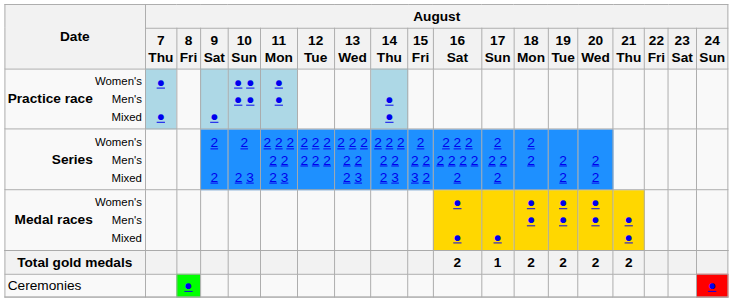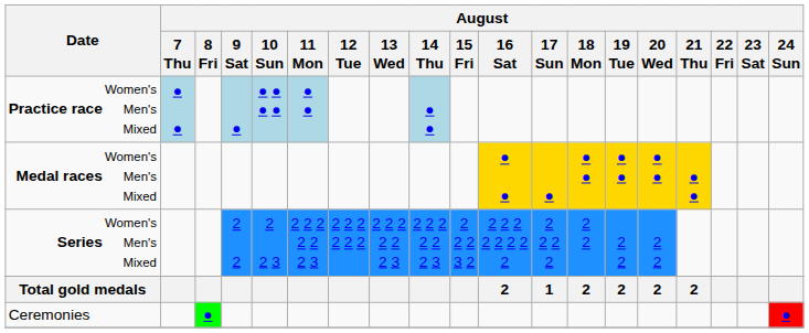 <table class="wikitable" style="margin:0.5em auto; font-size:90%; line-height:1.25em;">
 <tr>
 <th rowspan=2>Date</th>
 <th colspan=18>August</th>
 </tr>
 <tr>
 <th>7<br>Thu</th>
 <th>8<br>Fri</th>
 <th>9<br>Sat</th>
 <th>10<br>Sun</th>
 <th>11<br>Mon</th>
 <th>12<br>Tue</th>
 <th>13<br>Wed</th>
 <th>14<br>Thu</th>
 <th>15<br>Fri</th>
 <th>16<br>Sat</th>
 <th>17<br>Sun</th>
 <th>18<br>Mon</th>
 <th>19<br>Tue</th>
 <th>20<br>Wed</th>
 <th>21<br>Thu</th>
 <th>22<br>Fri</th>
 <th>23<br>Sat</th>
 <th>24<br>Sun</th>
 </tr>
 <tr align="center">
 <td align="right"><small>Women's</small><br><strong>Practice race</strong>     <small>Men's</small><br><small>Mixed</small></td>
 <td bgcolor=LightBlue><span> <a href='#'>●</a> <br>   <br> <a href='#'>●</a> </span></td>
 <td></td>
 <td bgcolor=LightBlue><span>   <br>   <br> <a href='#'>●</a> </span></td>
 <td bgcolor=LightBlue><span> <a href='#'>●</a> <a href='#'>●</a> <br> <a href='#'>●</a> <a href='#'>●</a> <br>   </span></td>
 <td bgcolor=LightBlue><span> <a href='#'>●</a> <br> <a href='#'>●</a> <br>   </span></td>
 <td></td>
 <td></td>
 <td bgcolor=LightBlue><span>   <br> <a href='#'>●</a> <br> <a href='#'>●</a> </span></td>
 <td></td>
 <td></td>
 <td></td>
 <td></td>
 <td></td>
 <td></td>
 <td></td>
 <td></td>
 <td></td>
 <td></td>
 </tr>
 <tr align="center">
+<td align="right"><small>Women's</small><br><strong>Medal races</strong>     <small>Men's</small><br><small>Mixed</small></td>
+<td></td>
+<td></td>
+<td></td>
+<td></td>
+<td></td>
+<td></td>
+<td></td>
+<td></td>
+<td></td>
+<td bgcolor=Gold><span> <a href='#'>●</a> <br>   <br> <a href='#'>●</a> </span></td>
+<td bgcolor=Gold><span>   <br>   <br> <a href='#'>●</a> </span></td>
+<td bgcolor=Gold><span> <a href='#'>●</a> <br>  <a href='#'>●</a> <br>   </span></td>
+<td bgcolor=Gold><span> <a href='#'>●</a> <br>  <a href='#'>●</a> <br>   </span></td>
+<td bgcolor=Gold><span> <a href='#'>●</a> <br>  <a href='#'>●</a> <br>   </span></td>
+<td bgcolor=Gold><span>   <br>  <a href='#'>●</a> <br> <a href='#'>●</a> </span></td>
+<td></td>
+<td></td>
+<td></td>
+</tr>
+<tr align="center">
 <td align="right"><small>Women's</small><br><strong>Series</strong>     <small>Men's</small><br><small>Mixed</small></td>
 <td></td>
 <td></td>
 <td bgcolor=DodgerBlue><span> <a href='#'>2</a> <br>   <br> <a href='#'>2</a> </span></td>
 <td bgcolor=DodgerBlue><span> <a href='#'>2</a> <br>   <br> <a href='#'>2</a> <a href='#'>3</a> </span></td>
 <td bgcolor=DodgerBlue><span> <a href='#'>2</a> <a href='#'>2</a> <a href='#'>2</a> <br> <a href='#'>2</a> <a href='#'>2</a> <br> <a href='#'>2</a> <a href='#'>3</a> </span></td>
 <td bgcolor=DodgerBlue><span> <a href='#'>2</a> <a href='#'>2</a> <a href='#'>2</a> <br> <a href='#'>2</a> <a href='#'>2</a> <a href='#'>2</a> <br>   </span></td>
 <td bgcolor=DodgerBlue><span> <a href='#'>2</a> <a href='#'>2</a> <a href='#'>2</a> <br> <a href='#'>2</a> <a href='#'>2</a> <br> <a href='#'>2</a> <a href='#'>3</a> </span></td>
 <td bgcolor=DodgerBlue><span> <a href='#'>2</a> <a href='#'>2</a> <a href='#'>2</a> <br> <a href='#'>2</a> <a href='#'>2</a> <br> <a href='#'>2</a> <a href='#'>3</a> </span></td>
 <td bgcolor=DodgerBlue><span> <a href='#'>2</a> <br> <a href='#'>2</a> <a href='#'>2</a> <br> <a href='#'>3</a> <a href='#'>2</a> </span></td>
 <td bgcolor=DodgerBlue><span> <a href='#'>2</a> <a href='#'>2</a> <a href='#'>2</a> <br> <a href='#'>2</a> <a href='#'>2</a> <a href='#'>2</a> <a href='#'>2</a> <br> <a href='#'>2</a> </span></td>
 <td bgcolor=DodgerBlue><span> <a href='#'>2</a> <br> <a href='#'>2</a> <a href='#'>2</a> <br> <a href='#'>2</a> </span></td>
 <td bgcolor=DodgerBlue><span> <a href='#'>2</a> <br> <a href='#'>2</a> <br>   </span></td>
 <td bgcolor=DodgerBlue><span>   <br> <a href='#'>2</a> <br> <a href='#'>2</a> </span></td>
 <td bgcolor=DodgerBlue><span>   <br> <a href='#'>2</a> <br> <a href='#'>2</a> </span></td>
 <td></td>
-<td></td>
-<td></td>
-<td></td>
-</tr>
-<tr align="center">
-<td align="right"><small>Women's</small><br><strong>Medal races</strong>     <small>Men's</small><br><small>Mixed</small></td>
-<td></td>
-<td></td>
-<td></td>
-<td></td>
-<td></td>
-<td></td>
-<td></td>
-<td></td>
-<td></td>
-<td bgcolor=Gold><span> <a href='#'>●</a> <br>   <br> <a href='#'>●</a> </span></td>
-<td bgcolor=Gold><span>   <br>   <br> <a href='#'>●</a> </span></td>
-<td bgcolor=Gold><span> <a href='#'>●</a> <br>  <a href='#'>●</a> <br>   </span></td>
-<td bgcolor=Gold><span> <a href='#'>●</a> <br>  <a href='#'>●</a> <br>   </span></td>
-<td bgcolor=Gold><span> <a href='#'>●</a> <br>  <a href='#'>●</a> <br>   </span></td>
-<td bgcolor=Gold><span>   <br>  <a href='#'>●</a> <br> <a href='#'>●</a> </span></td>
 <td></td>
 <td></td>
 <td></td>
 </tr>
 <tr align="center">
 </tr>
 <tr>
 <th>Total gold medals</th>
 <th></th>
 <th></th>
 <th></th>
 <th></th>
 <th></th>
 <th></th>
 <th></th>
 <th></th>
 <th></th>
 <th>2</th>
 <th>1</th>
 <th>2</th>
 <th>2</th>
 <th>2</th>
 <th>2</th>
 <th></th>
 <th></th>
 <th></th>
 </tr>
 <tr>
 <td>Ceremonies</td>
 <td></td>
 <td bgcolor=Lime align=center><a href='#'>●</a></td>
 <td></td>
 <td></td>
 <td></td>
 <td></td>
 <td></td>
 <td></td>
 <td></td>
 <td></td>
 <td></td>
 <td></td>
 <td></td>
 <td></td>
 <td></td>
 <td></td>
 <td></td>
 <td bgcolor=Red align=center><a href='#'>●</a></td>
 </tr>
 <tr>
 </tr>
 </table>
